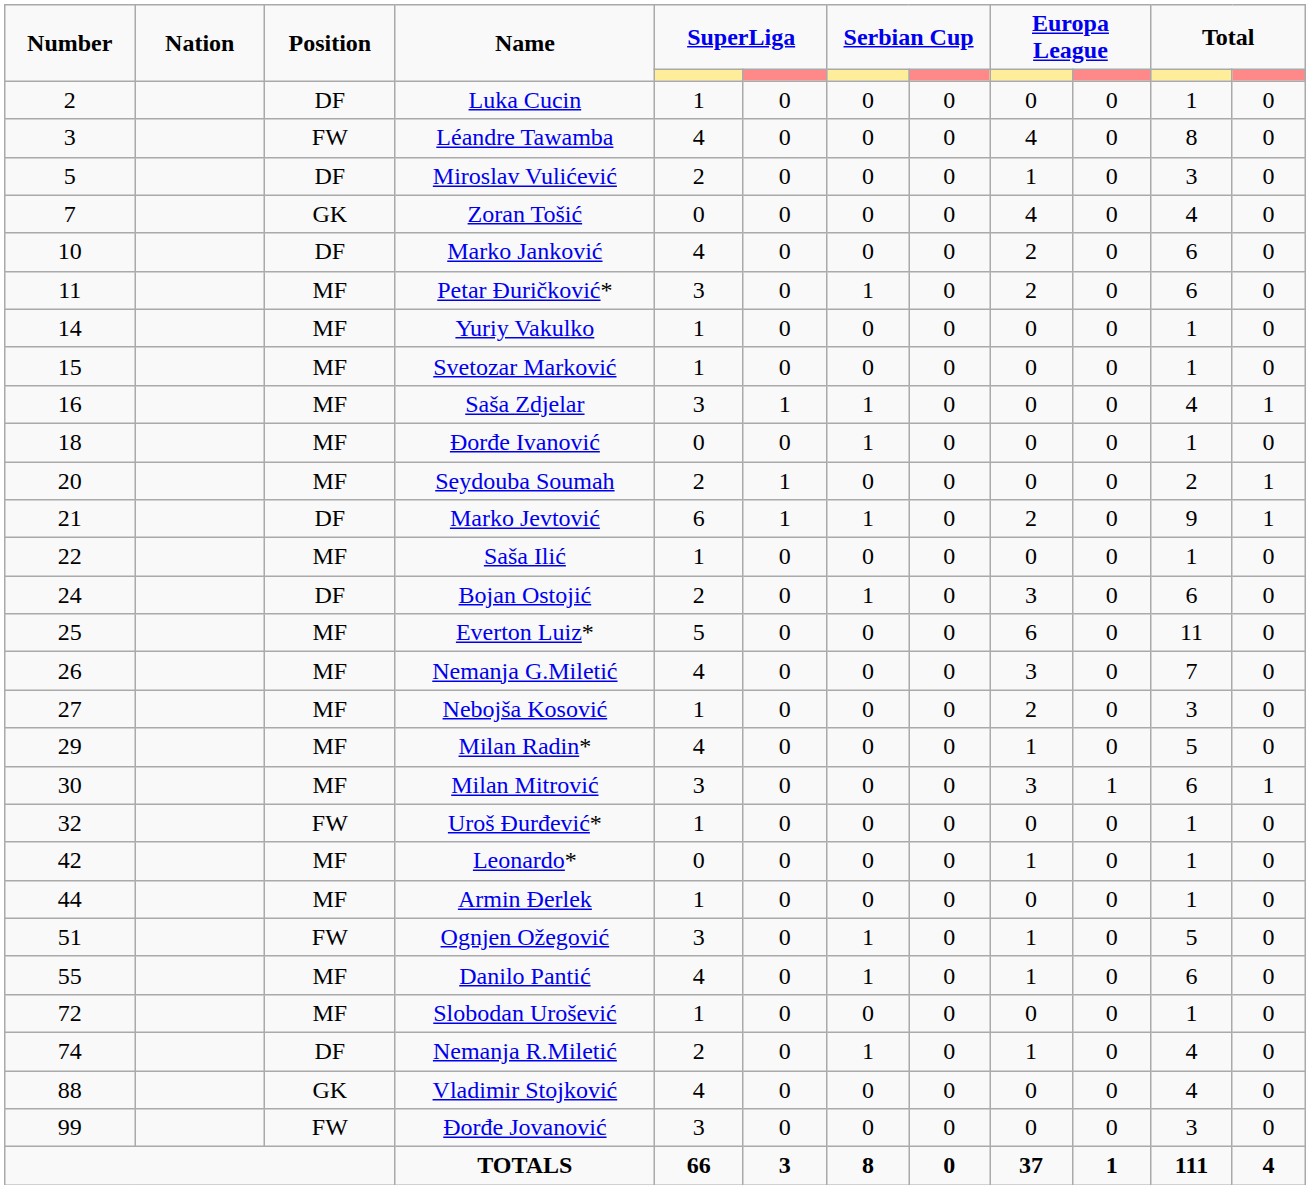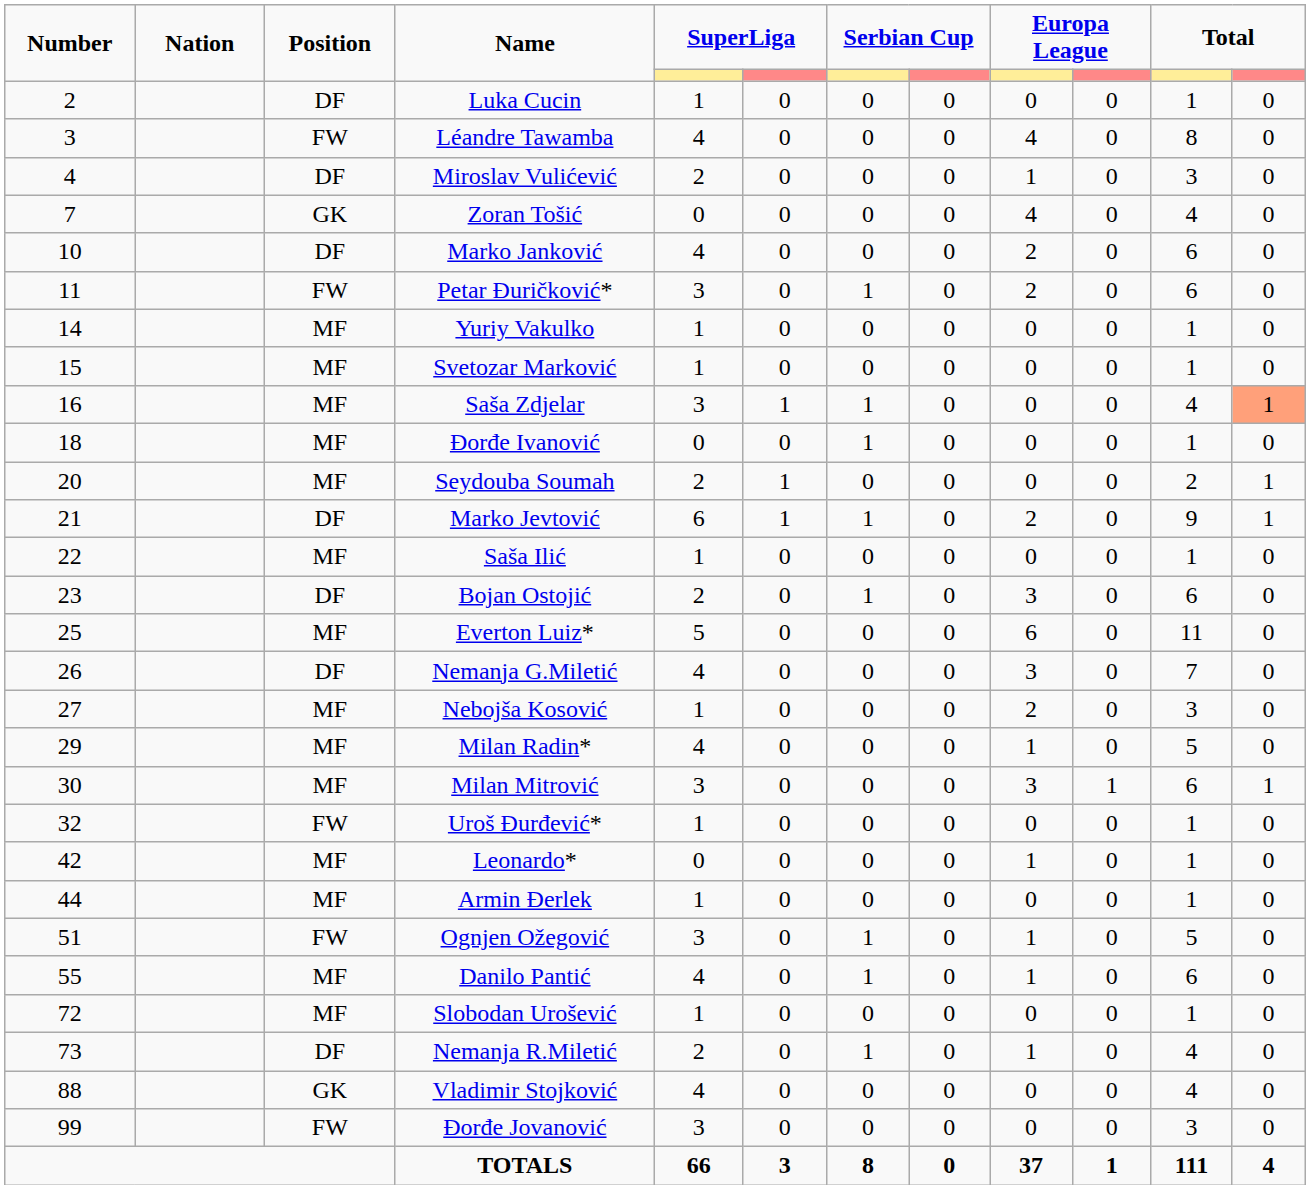 <table class="wikitable" style="font-size: 100%; text-align: center;">
 <tr>
 <td rowspan=2 width="10%" align=center><strong>Number</strong></td>
 <td rowspan=2 width="10%" align=center><strong>Nation</strong></td>
 <td rowspan=2 width="10%" align=center><strong>Position</strong></td>
 <td rowspan=2 width="20%" align=center><strong>Name</strong></td>
 <td colspan=2 align=center><strong><a href='#'>SuperLiga</a></strong></td>
 <td colspan=2 align=center><strong><a href='#'>Serbian Cup</a></strong></td>
 <td colspan=2 align=center><strong><a href='#'>Europa League</a></strong></td>
 <td colspan=2 align=center><strong>Total</strong></td>
 </tr>
 <tr>
 <th width=60 style="background: #FFEE99"></th>
 <th width=60 style="background: #FF8888"></th>
 <th width=60 style="background: #FFEE99"></th>
 <th width=60 style="background: #FF8888"></th>
 <th width=60 style="background: #FFEE99"></th>
 <th width=60 style="background: #FF8888"></th>
 <th width=60 style="background: #FFEE99"></th>
 <th width=60 style="background: #FF8888"></th>
 </tr>
 <tr>
 <td>2</td>
 <td></td>
 <td>DF</td>
 <td><a href='#'>Luka Cucin</a></td>
 <td>1</td>
 <td>0</td>
 <td>0</td>
 <td>0</td>
 <td>0</td>
 <td>0</td>
 <td>1</td>
 <td>0</td>
 </tr>
 <tr>
 <td>3</td>
 <td></td>
 <td>FW</td>
 <td><a href='#'>Léandre Tawamba</a></td>
 <td>4</td>
 <td>0</td>
 <td>0</td>
 <td>0</td>
 <td>4</td>
 <td>0</td>
 <td>8</td>
 <td>0</td>
 </tr>
 <tr>
-<td>5</td>
+<td>4</td>
 <td></td>
 <td>DF</td>
 <td><a href='#'>Miroslav Vulićević</a></td>
 <td>2</td>
 <td>0</td>
 <td>0</td>
 <td>0</td>
 <td>1</td>
 <td>0</td>
 <td>3</td>
 <td>0</td>
 </tr>
 <tr>
 <td>7</td>
 <td></td>
 <td>GK</td>
 <td><a href='#'>Zoran Tošić</a></td>
 <td>0</td>
 <td>0</td>
 <td>0</td>
 <td>0</td>
 <td>4</td>
 <td>0</td>
 <td>4</td>
 <td>0</td>
 </tr>
 <tr>
 <td>10</td>
 <td></td>
 <td>DF</td>
 <td><a href='#'>Marko Janković</a></td>
 <td>4</td>
 <td>0</td>
 <td>0</td>
 <td>0</td>
 <td>2</td>
 <td>0</td>
 <td>6</td>
 <td>0</td>
 </tr>
 <tr>
 <td>11</td>
 <td></td>
-<td>MF</td>
+<td>FW</td>
 <td><a href='#'>Petar Đuričković</a>*</td>
 <td>3</td>
 <td>0</td>
 <td>1</td>
 <td>0</td>
 <td>2</td>
 <td>0</td>
 <td>6</td>
 <td>0</td>
 </tr>
 <tr>
 <td>14</td>
 <td></td>
 <td>MF</td>
 <td><a href='#'>Yuriy Vakulko</a></td>
 <td>1</td>
 <td>0</td>
 <td>0</td>
 <td>0</td>
 <td>0</td>
 <td>0</td>
 <td>1</td>
 <td>0</td>
 </tr>
 <tr>
 <td>15</td>
 <td></td>
 <td>MF</td>
 <td><a href='#'>Svetozar Marković</a></td>
 <td>1</td>
 <td>0</td>
 <td>0</td>
 <td>0</td>
 <td>0</td>
 <td>0</td>
 <td>1</td>
 <td>0</td>
 </tr>
 <tr>
 <td>16</td>
 <td></td>
 <td>MF</td>
 <td><a href='#'>Saša Zdjelar</a></td>
 <td>3</td>
 <td>1</td>
 <td>1</td>
 <td>0</td>
 <td>0</td>
 <td>0</td>
 <td>4</td>
-<td>1</td>
+<td style="background: lightsalmon;">1</td>
 </tr>
 <tr>
 <td>18</td>
 <td></td>
 <td>MF</td>
 <td><a href='#'>Đorđe Ivanović</a></td>
 <td>0</td>
 <td>0</td>
 <td>1</td>
 <td>0</td>
 <td>0</td>
 <td>0</td>
 <td>1</td>
 <td>0</td>
 </tr>
 <tr>
 <td>20</td>
 <td></td>
 <td>MF</td>
 <td><a href='#'>Seydouba Soumah</a></td>
 <td>2</td>
 <td>1</td>
 <td>0</td>
 <td>0</td>
 <td>0</td>
 <td>0</td>
 <td>2</td>
 <td>1</td>
 </tr>
 <tr>
 <td>21</td>
 <td></td>
 <td>DF</td>
 <td><a href='#'>Marko Jevtović</a></td>
 <td>6</td>
 <td>1</td>
 <td>1</td>
 <td>0</td>
 <td>2</td>
 <td>0</td>
 <td>9</td>
 <td>1</td>
 </tr>
 <tr>
 <td>22</td>
 <td></td>
 <td>MF</td>
 <td><a href='#'>Saša Ilić</a></td>
 <td>1</td>
 <td>0</td>
 <td>0</td>
 <td>0</td>
 <td>0</td>
 <td>0</td>
 <td>1</td>
 <td>0</td>
 </tr>
 <tr>
-<td>24</td>
+<td>23</td>
 <td></td>
 <td>DF</td>
 <td><a href='#'>Bojan Ostojić</a></td>
 <td>2</td>
 <td>0</td>
 <td>1</td>
 <td>0</td>
 <td>3</td>
 <td>0</td>
 <td>6</td>
 <td>0</td>
 </tr>
 <tr>
 <td>25</td>
 <td></td>
 <td>MF</td>
 <td><a href='#'>Everton Luiz</a>*</td>
 <td>5</td>
 <td>0</td>
 <td>0</td>
 <td>0</td>
 <td>6</td>
 <td>0</td>
 <td>11</td>
 <td>0</td>
 </tr>
 <tr>
 <td>26</td>
 <td></td>
-<td>MF</td>
+<td>DF</td>
 <td><a href='#'>Nemanja G.Miletić</a></td>
 <td>4</td>
 <td>0</td>
 <td>0</td>
 <td>0</td>
 <td>3</td>
 <td>0</td>
 <td>7</td>
 <td>0</td>
 </tr>
 <tr>
 <td>27</td>
 <td></td>
 <td>MF</td>
 <td><a href='#'>Nebojša Kosović</a></td>
 <td>1</td>
 <td>0</td>
 <td>0</td>
 <td>0</td>
 <td>2</td>
 <td>0</td>
 <td>3</td>
 <td>0</td>
 </tr>
 <tr>
 <td>29</td>
 <td></td>
 <td>MF</td>
 <td><a href='#'>Milan Radin</a>*</td>
 <td>4</td>
 <td>0</td>
 <td>0</td>
 <td>0</td>
 <td>1</td>
 <td>0</td>
 <td>5</td>
 <td>0</td>
 </tr>
 <tr>
 <td>30</td>
 <td></td>
 <td>MF</td>
 <td><a href='#'>Milan Mitrović</a></td>
 <td>3</td>
 <td>0</td>
 <td>0</td>
 <td>0</td>
 <td>3</td>
 <td>1</td>
 <td>6</td>
 <td>1</td>
 </tr>
 <tr>
 <td>32</td>
 <td></td>
 <td>FW</td>
 <td><a href='#'>Uroš Đurđević</a>*</td>
 <td>1</td>
 <td>0</td>
 <td>0</td>
 <td>0</td>
 <td>0</td>
 <td>0</td>
 <td>1</td>
 <td>0</td>
 </tr>
 <tr>
 <td>42</td>
 <td></td>
 <td>MF</td>
 <td><a href='#'>Leonardo</a>*</td>
 <td>0</td>
 <td>0</td>
 <td>0</td>
 <td>0</td>
 <td>1</td>
 <td>0</td>
 <td>1</td>
 <td>0</td>
 </tr>
 <tr>
 <td>44</td>
 <td></td>
 <td>MF</td>
 <td><a href='#'>Armin Đerlek</a></td>
 <td>1</td>
 <td>0</td>
 <td>0</td>
 <td>0</td>
 <td>0</td>
 <td>0</td>
 <td>1</td>
 <td>0</td>
 </tr>
 <tr>
 <td>51</td>
 <td></td>
 <td>FW</td>
 <td><a href='#'>Ognjen Ožegović</a></td>
 <td>3</td>
 <td>0</td>
 <td>1</td>
 <td>0</td>
 <td>1</td>
 <td>0</td>
 <td>5</td>
 <td>0</td>
 </tr>
 <tr>
 <td>55</td>
 <td></td>
 <td>MF</td>
 <td><a href='#'>Danilo Pantić</a></td>
 <td>4</td>
 <td>0</td>
 <td>1</td>
 <td>0</td>
 <td>1</td>
 <td>0</td>
 <td>6</td>
 <td>0</td>
 </tr>
 <tr>
 <td>72</td>
 <td></td>
 <td>MF</td>
 <td><a href='#'>Slobodan Urošević</a></td>
 <td>1</td>
 <td>0</td>
 <td>0</td>
 <td>0</td>
 <td>0</td>
 <td>0</td>
 <td>1</td>
 <td>0</td>
 </tr>
 <tr>
-<td>74</td>
+<td>73</td>
 <td></td>
 <td>DF</td>
 <td><a href='#'>Nemanja R.Miletić</a></td>
 <td>2</td>
 <td>0</td>
 <td>1</td>
 <td>0</td>
 <td>1</td>
 <td>0</td>
 <td>4</td>
 <td>0</td>
 </tr>
 <tr>
 <td>88</td>
 <td></td>
 <td>GK</td>
 <td><a href='#'>Vladimir Stojković</a></td>
 <td>4</td>
 <td>0</td>
 <td>0</td>
 <td>0</td>
 <td>0</td>
 <td>0</td>
 <td>4</td>
 <td>0</td>
 </tr>
 <tr>
 <td>99</td>
 <td></td>
 <td>FW</td>
 <td><a href='#'>Đorđe Jovanović</a></td>
 <td>3</td>
 <td>0</td>
 <td>0</td>
 <td>0</td>
 <td>0</td>
 <td>0</td>
 <td>3</td>
 <td>0</td>
 </tr>
 <tr>
 <td colspan=3></td>
 <td><strong>TOTALS</strong></td>
 <td><strong>66</strong></td>
 <td><strong>3</strong></td>
 <td><strong>8</strong></td>
 <td><strong>0</strong></td>
 <td><strong>37</strong></td>
 <td><strong>1</strong></td>
 <td><strong>111</strong></td>
 <td><strong>4</strong></td>
 </tr>
 </table>
